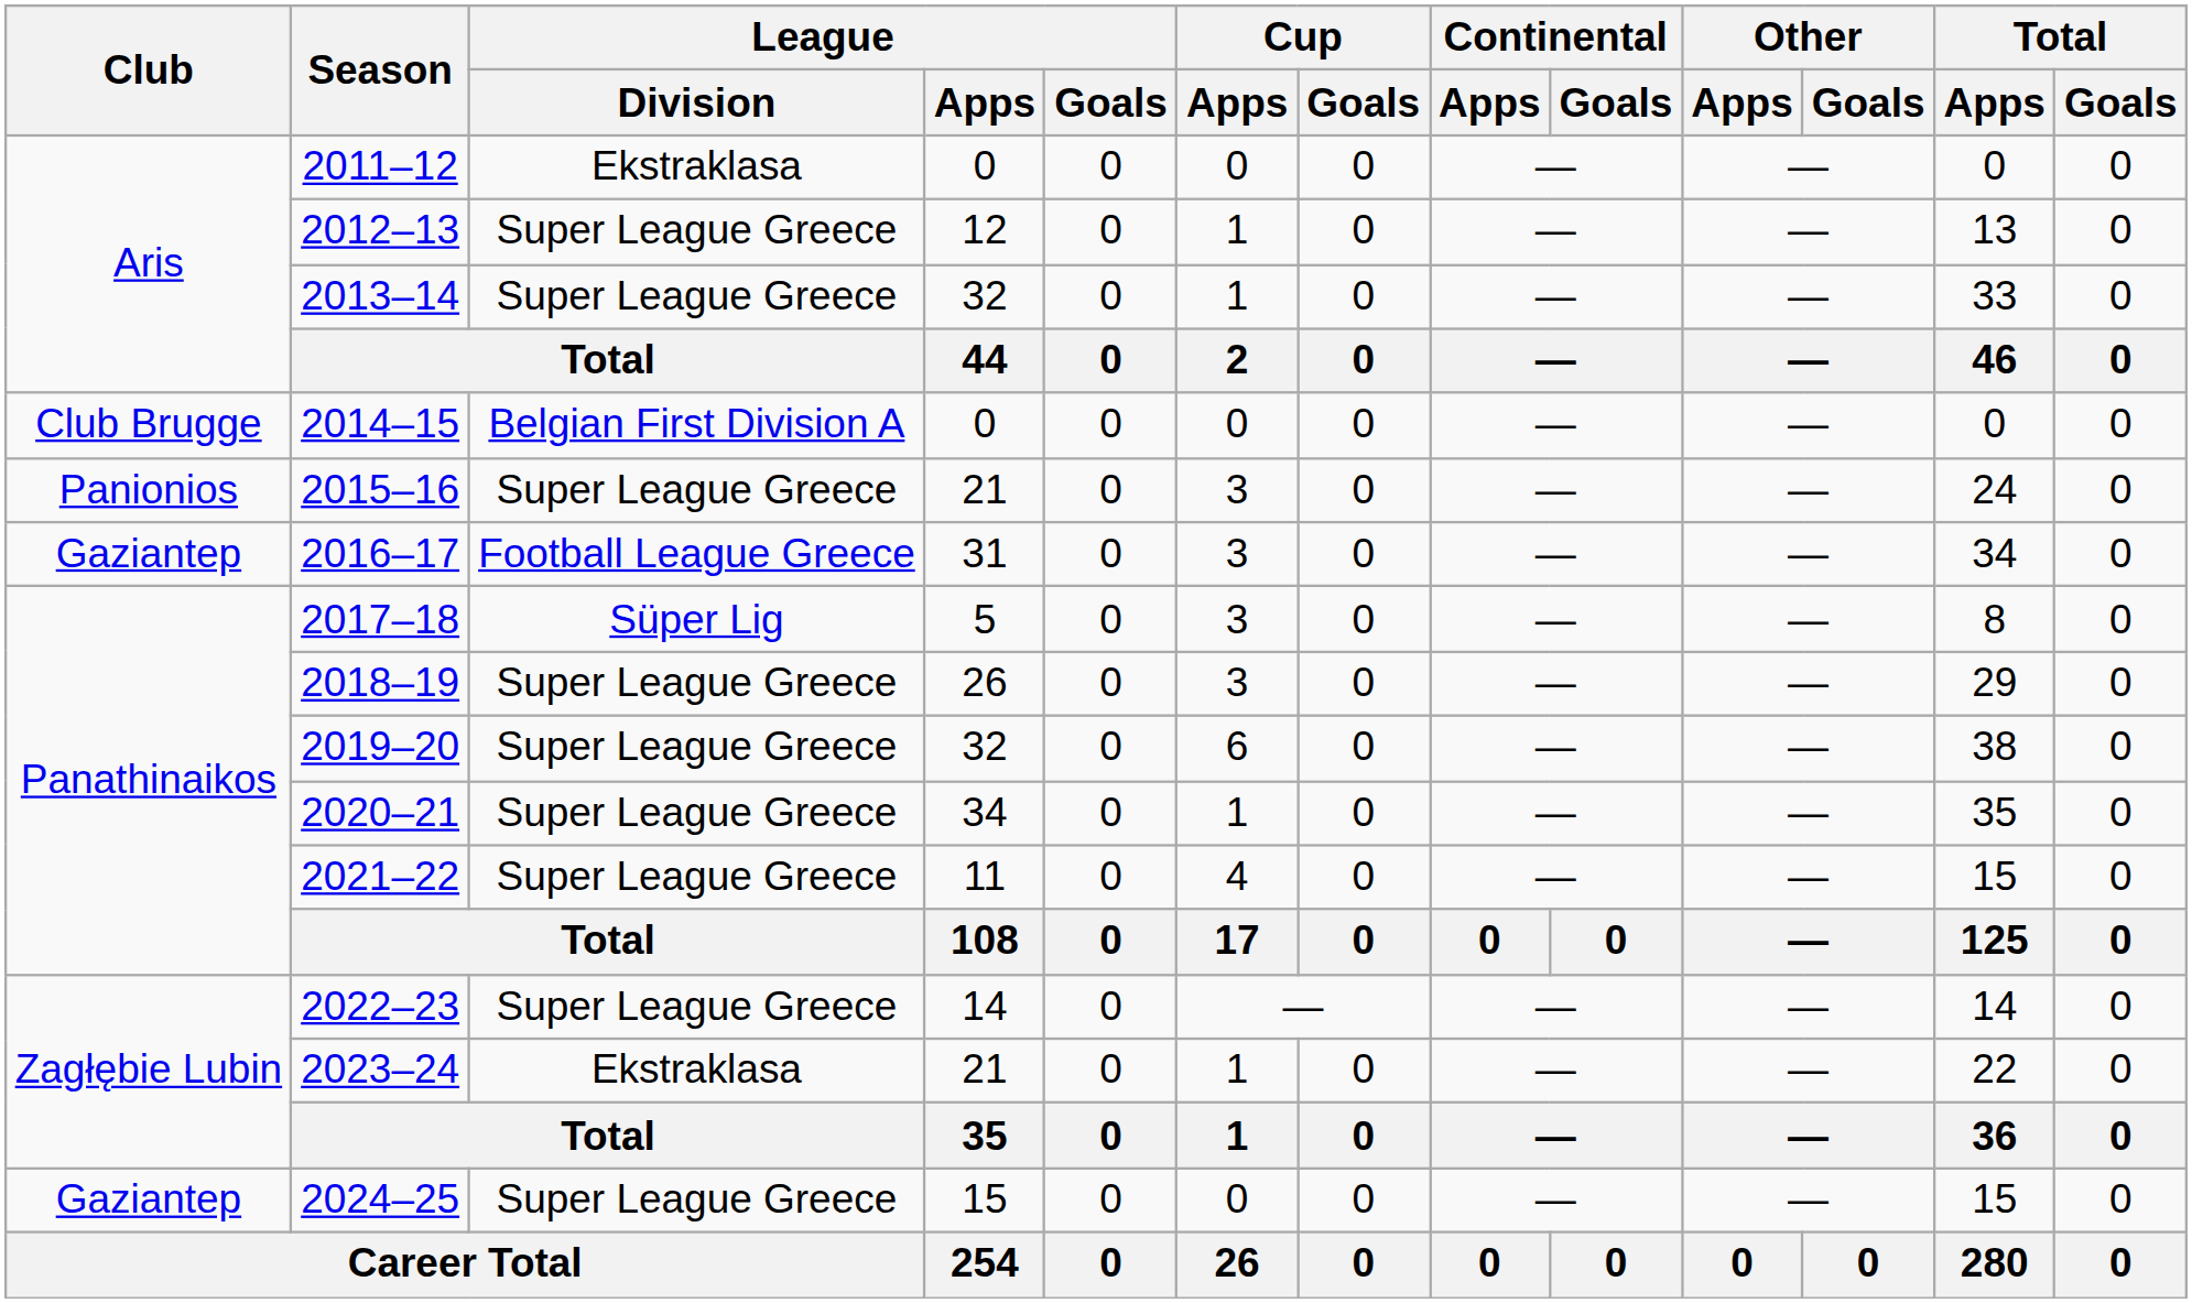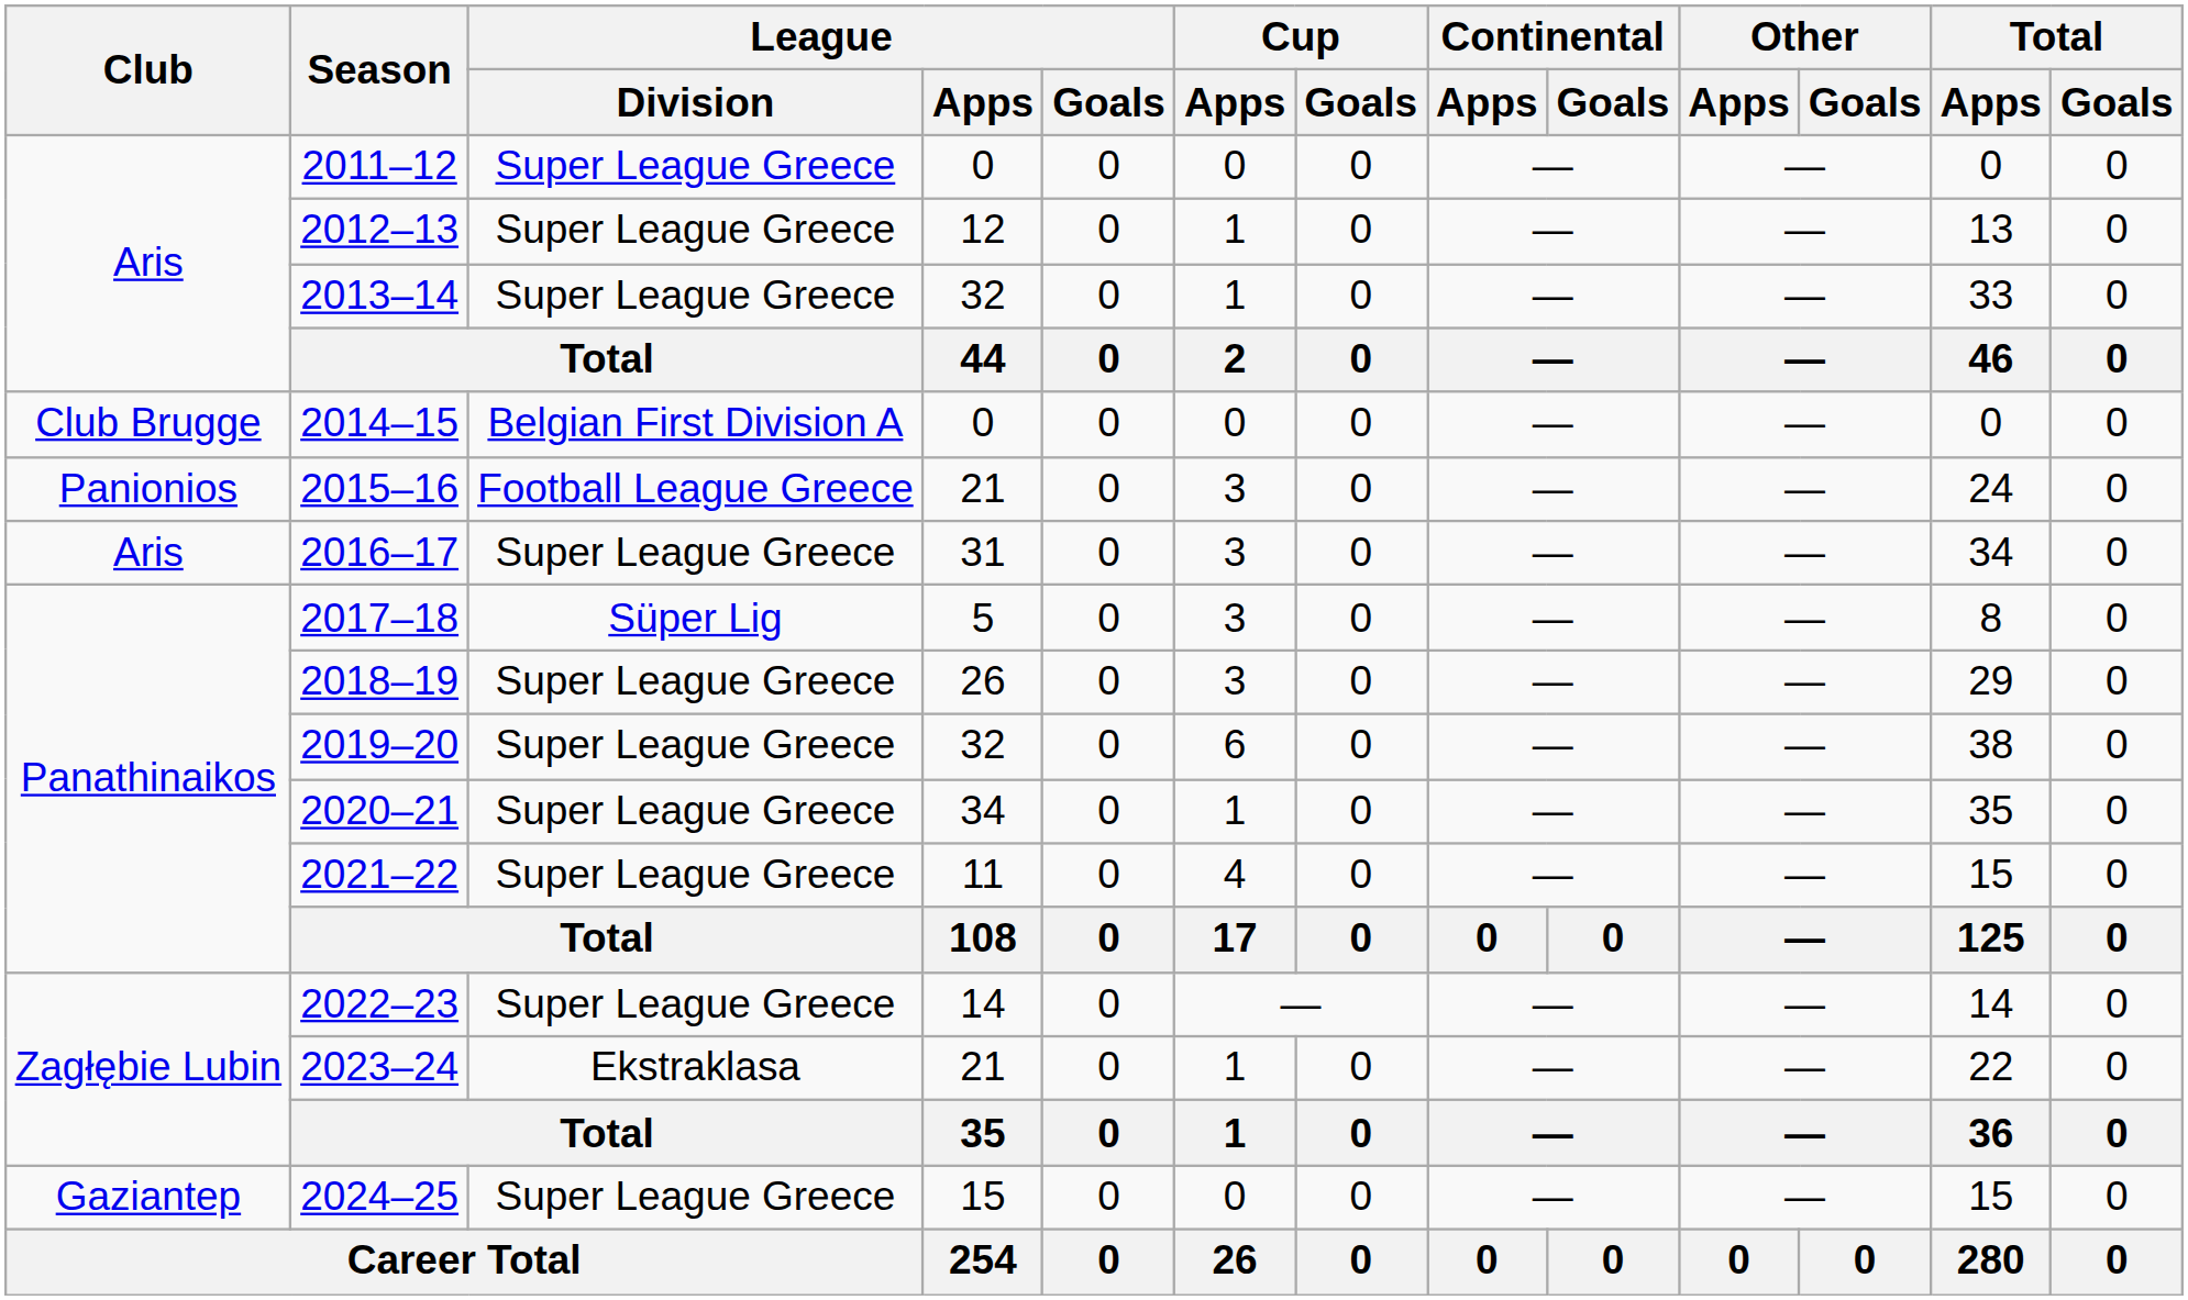 <table class="wikitable" style="font-size:100%; text-align: center">
 <tr>
 <th rowspan=2>Club</th>
 <th rowspan=2>Season</th>
 <th colspan="3">League</th>
 <th colspan=2>Cup</th>
 <th colspan=2>Continental</th>
 <th colspan=2>Other</th>
 <th colspan=2>Total</th>
 </tr>
 <tr>
 <th>Division</th>
 <th>Apps</th>
 <th>Goals</th>
 <th>Apps</th>
 <th>Goals</th>
 <th>Apps</th>
 <th>Goals</th>
 <th>Apps</th>
 <th>Goals</th>
 <th>Apps</th>
 <th>Goals</th>
 </tr>
 <tr>
 <td rowspan="4"><a href='#'>Aris</a></td>
 <td><a href='#'>2011–12</a></td>
-<td>Ekstraklasa</td>
+<td><a href='#'>Super League Greece</a></td>
 <td>0</td>
 <td>0</td>
 <td>0</td>
 <td>0</td>
 <td colspan="2">—</td>
 <td colspan="2">—</td>
 <td>0</td>
 <td>0</td>
 </tr>
 <tr>
 <td><a href='#'>2012–13</a></td>
 <td>Super League Greece</td>
 <td>12</td>
 <td>0</td>
 <td>1</td>
 <td>0</td>
 <td colspan="2">—</td>
 <td colspan="2">—</td>
 <td>13</td>
 <td>0</td>
 </tr>
 <tr>
 <td><a href='#'>2013–14</a></td>
 <td>Super League Greece</td>
 <td>32</td>
 <td>0</td>
 <td>1</td>
 <td>0</td>
 <td colspan="2">—</td>
 <td colspan="2">—</td>
 <td>33</td>
 <td>0</td>
 </tr>
 <tr>
 <th colspan="2">Total</th>
 <th>44</th>
 <th>0</th>
 <th>2</th>
 <th>0</th>
 <th colspan="2">—</th>
 <th colspan="2">—</th>
 <th>46</th>
 <th>0</th>
 </tr>
 <tr>
 <td><a href='#'>Club Brugge</a></td>
 <td><a href='#'>2014–15</a></td>
 <td><a href='#'>Belgian First Division A</a></td>
 <td>0</td>
 <td>0</td>
 <td>0</td>
 <td>0</td>
 <td colspan="2">—</td>
 <td colspan="2">—</td>
 <td>0</td>
 <td>0</td>
 </tr>
 <tr>
 <td><a href='#'>Panionios</a></td>
 <td><a href='#'>2015–16</a></td>
-<td>Super League Greece</td>
+<td><a href='#'>Football League Greece</a></td>
 <td>21</td>
 <td>0</td>
 <td>3</td>
 <td>0</td>
 <td colspan="2">—</td>
 <td colspan="2">—</td>
 <td>24</td>
 <td>0</td>
 </tr>
 <tr>
-<td><a href='#'>Gaziantep</a></td>
+<td><a href='#'>Aris</a></td>
 <td><a href='#'>2016–17</a></td>
-<td><a href='#'>Football League Greece</a></td>
+<td>Super League Greece</td>
 <td>31</td>
 <td>0</td>
 <td>3</td>
 <td>0</td>
 <td colspan="2">—</td>
 <td colspan="2">—</td>
 <td>34</td>
 <td>0</td>
 </tr>
 <tr>
 <td rowspan="6"><a href='#'>Panathinaikos</a></td>
 <td><a href='#'>2017–18</a></td>
 <td><a href='#'>Süper Lig</a></td>
 <td>5</td>
 <td>0</td>
 <td>3</td>
 <td>0</td>
 <td colspan="2">—</td>
 <td colspan="2">—</td>
 <td>8</td>
 <td>0</td>
 </tr>
 <tr>
 <td><a href='#'>2018–19</a></td>
 <td>Super League Greece</td>
 <td>26</td>
 <td>0</td>
 <td>3</td>
 <td>0</td>
 <td colspan="2">—</td>
 <td colspan="2">—</td>
 <td>29</td>
 <td>0</td>
 </tr>
 <tr>
 <td><a href='#'>2019–20</a></td>
 <td>Super League Greece</td>
 <td>32</td>
 <td>0</td>
 <td>6</td>
 <td>0</td>
 <td colspan="2">—</td>
 <td colspan="2">—</td>
 <td>38</td>
 <td>0</td>
 </tr>
 <tr>
 <td><a href='#'>2020–21</a></td>
 <td>Super League Greece</td>
 <td>34</td>
 <td>0</td>
 <td>1</td>
 <td>0</td>
 <td colspan="2">—</td>
 <td colspan="2">—</td>
 <td>35</td>
 <td>0</td>
 </tr>
 <tr>
 <td><a href='#'>2021–22</a></td>
 <td>Super League Greece</td>
 <td>11</td>
 <td>0</td>
 <td>4</td>
 <td>0</td>
 <td colspan="2">—</td>
 <td colspan="2">—</td>
 <td>15</td>
 <td>0</td>
 </tr>
 <tr>
 <th colspan="2">Total</th>
 <th>108</th>
 <th>0</th>
 <th>17</th>
 <th>0</th>
 <th>0</th>
 <th>0</th>
 <th colspan="2">—</th>
 <th>125</th>
 <th>0</th>
 </tr>
 <tr>
 <td rowspan="3"><a href='#'>Zagłębie Lubin</a></td>
 <td><a href='#'>2022–23</a></td>
 <td>Super League Greece</td>
 <td>14</td>
 <td>0</td>
 <td colspan="2">—</td>
 <td colspan="2">—</td>
 <td colspan="2">—</td>
 <td>14</td>
 <td>0</td>
 </tr>
 <tr>
 <td><a href='#'>2023–24</a></td>
 <td>Ekstraklasa</td>
 <td>21</td>
 <td>0</td>
 <td>1</td>
 <td>0</td>
 <td colspan="2">—</td>
 <td colspan="2">—</td>
 <td>22</td>
 <td>0</td>
 </tr>
 <tr>
 <th colspan="2">Total</th>
 <th>35</th>
 <th>0</th>
 <th>1</th>
 <th>0</th>
 <th colspan="2">—</th>
 <th colspan="2">—</th>
 <th>36</th>
 <th>0</th>
 </tr>
 <tr>
 <td><a href='#'>Gaziantep</a></td>
 <td><a href='#'>2024–25</a></td>
 <td>Super League Greece</td>
 <td>15</td>
 <td>0</td>
 <td>0</td>
 <td>0</td>
 <td colspan="2">—</td>
 <td colspan="2">—</td>
 <td>15</td>
 <td>0</td>
 </tr>
 <tr>
 <th colspan="3">Career Total</th>
 <th>254</th>
 <th>0</th>
 <th>26</th>
 <th>0</th>
 <th>0</th>
 <th>0</th>
 <th>0</th>
 <th>0</th>
 <th>280</th>
 <th>0</th>
 </tr>
 </table>
